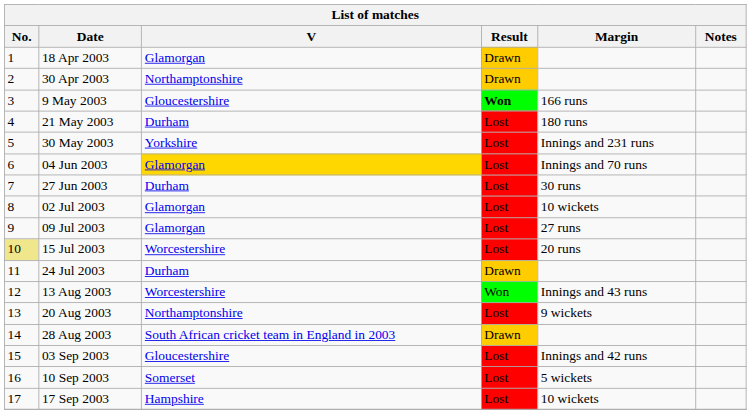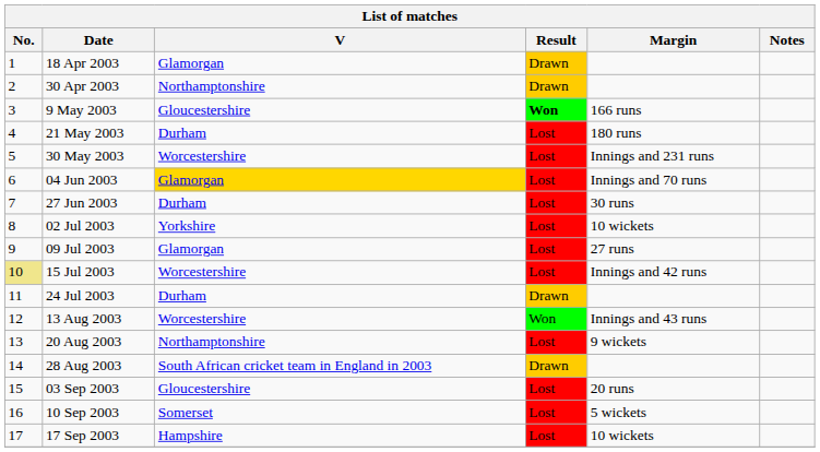 <table class="wikitable" width="100%">
 <tr>
 <th bgcolor="#efefef" colspan=6>List of  matches</th>
 </tr>
 <tr bgcolor="#efefef">
 <th>No.</th>
 <th>Date</th>
 <th>V</th>
 <th>Result</th>
 <th>Margin</th>
 <th>Notes</th>
 </tr>
 <tr>
 <td>1</td>
 <td>18 Apr 2003</td>
 <td><a href='#'>Glamorgan</a> <br> </td>
 <td bgcolor="#FFCC00">Drawn</td>
 <td></td>
 <td></td>
 </tr>
 <tr>
 <td>2</td>
 <td>30 Apr 2003</td>
 <td><a href='#'>Northamptonshire</a> <br> </td>
 <td bgcolor="#FFCC00">Drawn</td>
 <td></td>
 <td></td>
 </tr>
 <tr>
 <td>3</td>
 <td>9 May 2003</td>
 <td><a href='#'>Gloucestershire</a> <br> </td>
 <td bgcolor="#00FF00"><strong>Won</strong></td>
 <td>166 runs</td>
 <td></td>
 </tr>
 <tr>
 <td>4</td>
 <td>21 May 2003</td>
 <td><a href='#'>Durham</a>  <br> </td>
 <td bgcolor="#FF0000">Lost</td>
 <td>180 runs</td>
 <td></td>
 </tr>
 <tr>
 <td>5</td>
 <td>30 May 2003</td>
-<td><a href='#'>Yorkshire</a> <br> </td>
+<td><a href='#'>Worcestershire</a><br> </td>
 <td bgcolor="#FF0000">Lost</td>
 <td>Innings and 231 runs</td>
 <td></td>
 </tr>
 <tr>
 <td>6</td>
 <td>04 Jun 2003</td>
 <td style="background: gold;"><a href='#'>Glamorgan</a> <br> </td>
 <td bgcolor="#FF0000">Lost</td>
 <td>Innings and 70 runs</td>
 <td></td>
 </tr>
 <tr>
 <td>7</td>
 <td>27 Jun 2003</td>
 <td><a href='#'>Durham</a>  <br> </td>
 <td bgcolor="#FF0000">Lost</td>
 <td>30 runs</td>
 <td></td>
 </tr>
 <tr>
 <td>8</td>
 <td>02 Jul 2003</td>
-<td><a href='#'>Glamorgan</a> <br> </td>
+<td><a href='#'>Yorkshire</a> <br> </td>
 <td bgcolor="#FF0000">Lost</td>
 <td>10 wickets</td>
 <td></td>
 </tr>
 <tr>
 <td>9</td>
 <td>09 Jul 2003</td>
 <td><a href='#'>Glamorgan</a> <br> </td>
 <td bgcolor="#FF0000">Lost</td>
 <td>27 runs</td>
 <td></td>
 </tr>
 <tr>
 <td style="background: khaki;">10</td>
 <td>15 Jul 2003</td>
 <td><a href='#'>Worcestershire</a><br> </td>
 <td bgcolor="#FF0000">Lost</td>
-<td>20 runs</td>
+<td>Innings and 42 runs</td>
 <td></td>
 </tr>
 <tr>
 <td>11</td>
 <td>24 Jul 2003</td>
 <td><a href='#'>Durham</a>  <br> </td>
 <td bgcolor="#FFCC00">Drawn</td>
 <td></td>
 <td></td>
 </tr>
 <tr>
 <td>12</td>
 <td>13 Aug 2003</td>
 <td><a href='#'>Worcestershire</a><br> </td>
 <td bgcolor="#00FF00">Won</td>
 <td>Innings and 43 runs</td>
 <td></td>
 </tr>
 <tr>
 <td>13</td>
 <td>20 Aug 2003</td>
 <td><a href='#'>Northamptonshire</a> <br> </td>
 <td bgcolor="#FF0000">Lost</td>
 <td>9 wickets</td>
 <td></td>
 </tr>
 <tr>
 <td>14</td>
 <td>28 Aug 2003</td>
 <td><a href='#'>South African cricket team in England in 2003</a>  <br> </td>
 <td bgcolor="#FFCC00">Drawn</td>
 <td></td>
 <td></td>
 </tr>
 <tr>
 <td>15</td>
 <td>03 Sep 2003</td>
 <td><a href='#'>Gloucestershire</a> <br> </td>
 <td bgcolor="#FF0000">Lost</td>
-<td>Innings and 42 runs</td>
+<td>20 runs</td>
 <td></td>
 </tr>
 <tr>
 <td>16</td>
 <td>10 Sep 2003</td>
 <td><a href='#'>Somerset</a><br></td>
 <td bgcolor="#FF0000">Lost</td>
 <td>5 wickets</td>
 <td></td>
 </tr>
 <tr>
 <td>17</td>
 <td>17 Sep 2003</td>
 <td><a href='#'>Hampshire</a><br> </td>
 <td bgcolor="#FF0000">Lost</td>
 <td>10 wickets</td>
 <td></td>
 </tr>
 <tr>
 </tr>
 </table>
